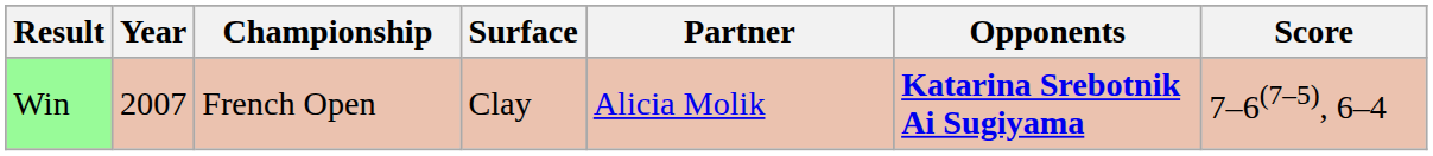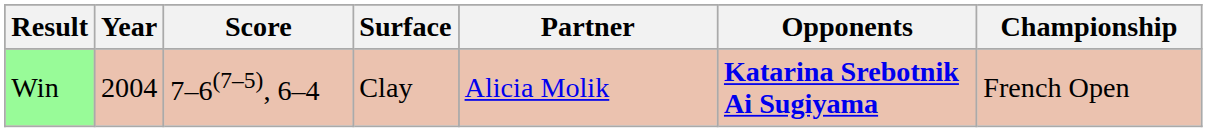 <table class="sortable wikitable">
 <tr>
 <th style="width:40px">Result</th>
 <th style="width:30px">Year</th>
-<th style="width:120px">Championship</th>
+<th style="width:100px"  class="unsortable">Score</th>
 <th style="width:50px">Surface</th>
 <th style="width:140px">Partner</th>
 <th style="width:140px">Opponents</th>
-<th style="width:100px"  class="unsortable">Score</th>
+<th style="width:120px">Championship</th>
 </tr>
 <tr style="background:#ebc2af;">
 <td style="background:#98fb98;">Win</td>
-<td>2007</td>
-<td>French Open</td>
+<td>2004</td>
+<td>7–6<sup>(7–5)</sup>, 6–4</td>
 <td>Clay</td>
 <td> <a href='#'>Alicia Molik</a></td>
 <td><strong> <a href='#'>Katarina Srebotnik</a> <br>  <a href='#'>Ai Sugiyama</a></strong></td>
-<td>7–6<sup>(7–5)</sup>, 6–4</td>
+<td>French Open</td>
 </tr>
 </table>
